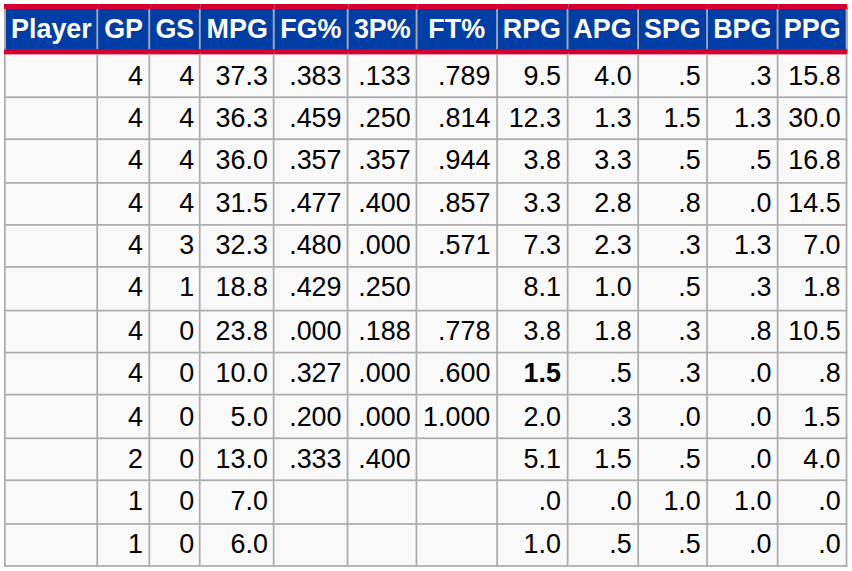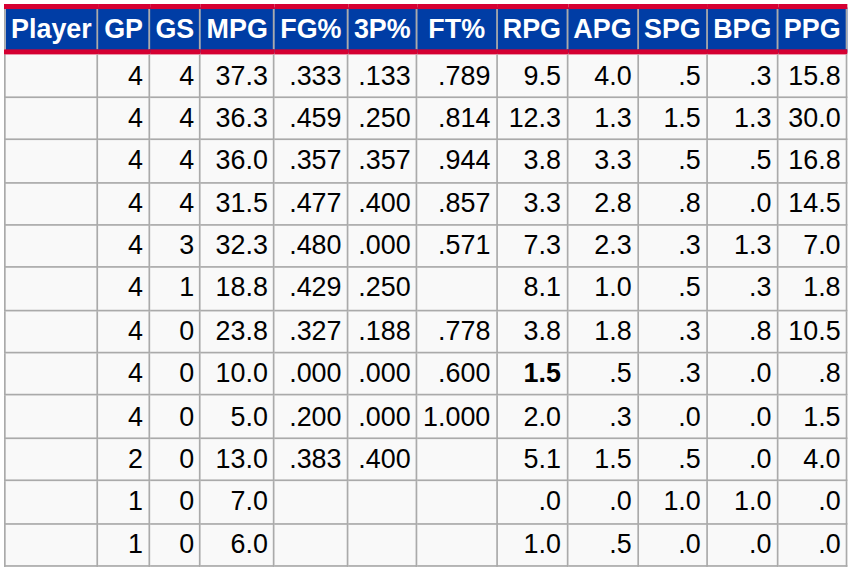 <table class="wikitable sortable" style="text-align:right;">
 <tr>
 <th style="background:#003DA5; color:#FFFFFF; border-top:#D50032 3px solid; border-bottom:#D50032 3px solid;">Player</th>
 <th style="background:#003DA5; color:#FFFFFF; border-top:#D50032 3px solid; border-bottom:#D50032 3px solid;">GP</th>
 <th style="background:#003DA5; color:#FFFFFF; border-top:#D50032 3px solid; border-bottom:#D50032 3px solid;">GS</th>
 <th style="background:#003DA5; color:#FFFFFF; border-top:#D50032 3px solid; border-bottom:#D50032 3px solid;">MPG</th>
 <th style="background:#003DA5; color:#FFFFFF; border-top:#D50032 3px solid; border-bottom:#D50032 3px solid;">FG%</th>
 <th style="background:#003DA5; color:#FFFFFF; border-top:#D50032 3px solid; border-bottom:#D50032 3px solid;">3P%</th>
 <th style="background:#003DA5; color:#FFFFFF; border-top:#D50032 3px solid; border-bottom:#D50032 3px solid;">FT%</th>
 <th style="background:#003DA5; color:#FFFFFF; border-top:#D50032 3px solid; border-bottom:#D50032 3px solid;">RPG</th>
 <th style="background:#003DA5; color:#FFFFFF; border-top:#D50032 3px solid; border-bottom:#D50032 3px solid;">APG</th>
 <th style="background:#003DA5; color:#FFFFFF; border-top:#D50032 3px solid; border-bottom:#D50032 3px solid;">SPG</th>
 <th style="background:#003DA5; color:#FFFFFF; border-top:#D50032 3px solid; border-bottom:#D50032 3px solid;">BPG</th>
 <th style="background:#003DA5; color:#FFFFFF; border-top:#D50032 3px solid; border-bottom:#D50032 3px solid;">PPG</th>
 </tr>
 <tr>
 <td style="text-align:left;"></td>
 <td>4</td>
 <td>4</td>
 <td>37.3</td>
-<td>.383</td>
+<td>.333</td>
 <td>.133</td>
 <td>.789</td>
 <td>9.5</td>
 <td>4.0</td>
 <td>.5</td>
 <td>.3</td>
 <td>15.8</td>
 </tr>
 <tr>
 <td style="text-align:left;"></td>
 <td>4</td>
 <td>4</td>
 <td>36.3</td>
 <td>.459</td>
 <td>.250</td>
 <td>.814</td>
 <td>12.3</td>
 <td>1.3</td>
 <td>1.5</td>
 <td>1.3</td>
 <td>30.0</td>
 </tr>
 <tr>
 <td style="text-align:left;"></td>
 <td>4</td>
 <td>4</td>
 <td>36.0</td>
 <td>.357</td>
 <td>.357</td>
 <td>.944</td>
 <td>3.8</td>
 <td>3.3</td>
 <td>.5</td>
 <td>.5</td>
 <td>16.8</td>
 </tr>
 <tr>
 <td style="text-align:left;"></td>
 <td>4</td>
 <td>4</td>
 <td>31.5</td>
 <td>.477</td>
 <td>.400</td>
 <td>.857</td>
 <td>3.3</td>
 <td>2.8</td>
 <td>.8</td>
 <td>.0</td>
 <td>14.5</td>
 </tr>
 <tr>
 <td style="text-align:left;"></td>
 <td>4</td>
 <td>3</td>
 <td>32.3</td>
 <td>.480</td>
 <td>.000</td>
 <td>.571</td>
 <td>7.3</td>
 <td>2.3</td>
 <td>.3</td>
 <td>1.3</td>
 <td>7.0</td>
 </tr>
 <tr>
 <td style="text-align:left;"></td>
 <td>4</td>
 <td>1</td>
 <td>18.8</td>
 <td>.429</td>
 <td>.250</td>
 <td></td>
 <td>8.1</td>
 <td>1.0</td>
 <td>.5</td>
 <td>.3</td>
 <td>1.8</td>
 </tr>
 <tr>
 <td style="text-align:left;"></td>
 <td>4</td>
 <td>0</td>
 <td>23.8</td>
-<td>.000</td>
+<td>.327</td>
 <td>.188</td>
 <td>.778</td>
 <td>3.8</td>
 <td>1.8</td>
 <td>.3</td>
 <td>.8</td>
 <td>10.5</td>
 </tr>
 <tr>
 <td style="text-align:left;"></td>
 <td>4</td>
 <td>0</td>
 <td>10.0</td>
-<td>.327</td>
+<td>.000</td>
 <td>.000</td>
 <td>.600</td>
 <td><strong>1.5</strong></td>
 <td>.5</td>
 <td>.3</td>
 <td>.0</td>
 <td>.8</td>
 </tr>
 <tr>
 <td style="text-align:left;"></td>
 <td>4</td>
 <td>0</td>
 <td>5.0</td>
 <td>.200</td>
 <td>.000</td>
 <td>1.000</td>
 <td>2.0</td>
 <td>.3</td>
 <td>.0</td>
 <td>.0</td>
 <td>1.5</td>
 </tr>
 <tr>
 <td style="text-align:left;"></td>
 <td>2</td>
 <td>0</td>
 <td>13.0</td>
-<td>.333</td>
+<td>.383</td>
 <td>.400</td>
 <td></td>
 <td>5.1</td>
 <td>1.5</td>
 <td>.5</td>
 <td>.0</td>
 <td>4.0</td>
 </tr>
 <tr>
 <td style="text-align:left;"></td>
 <td>1</td>
 <td>0</td>
 <td>7.0</td>
 <td></td>
 <td></td>
 <td></td>
 <td>.0</td>
 <td>.0</td>
 <td>1.0</td>
 <td>1.0</td>
 <td>.0</td>
 </tr>
 <tr>
 <td style="text-align:left;"></td>
 <td>1</td>
 <td>0</td>
 <td>6.0</td>
 <td></td>
 <td></td>
 <td></td>
 <td>1.0</td>
 <td>.5</td>
-<td>.5</td>
+<td>.0</td>
 <td>.0</td>
 <td>.0</td>
 </tr>
 </table>
